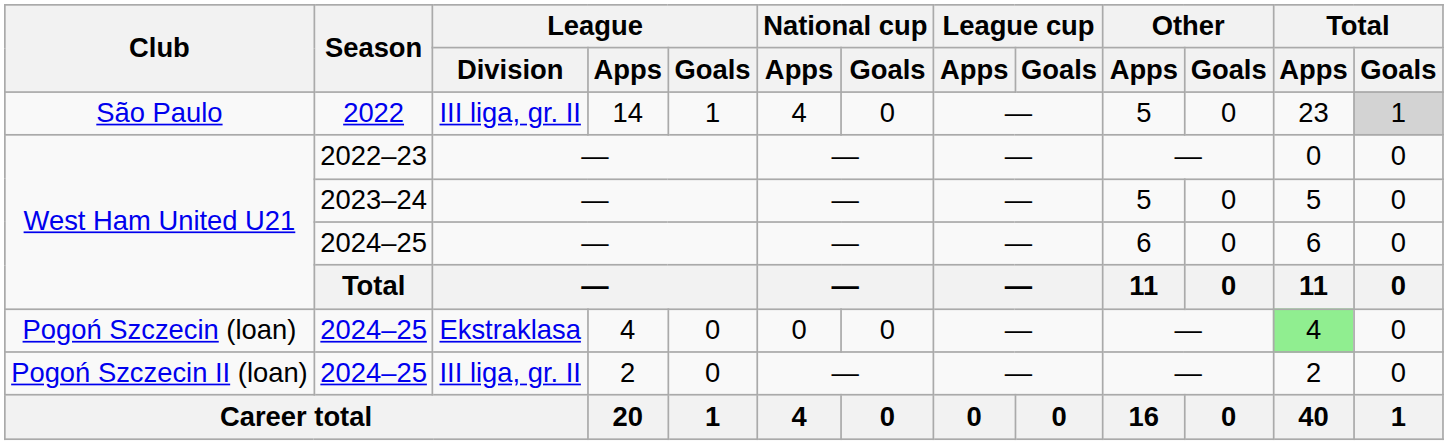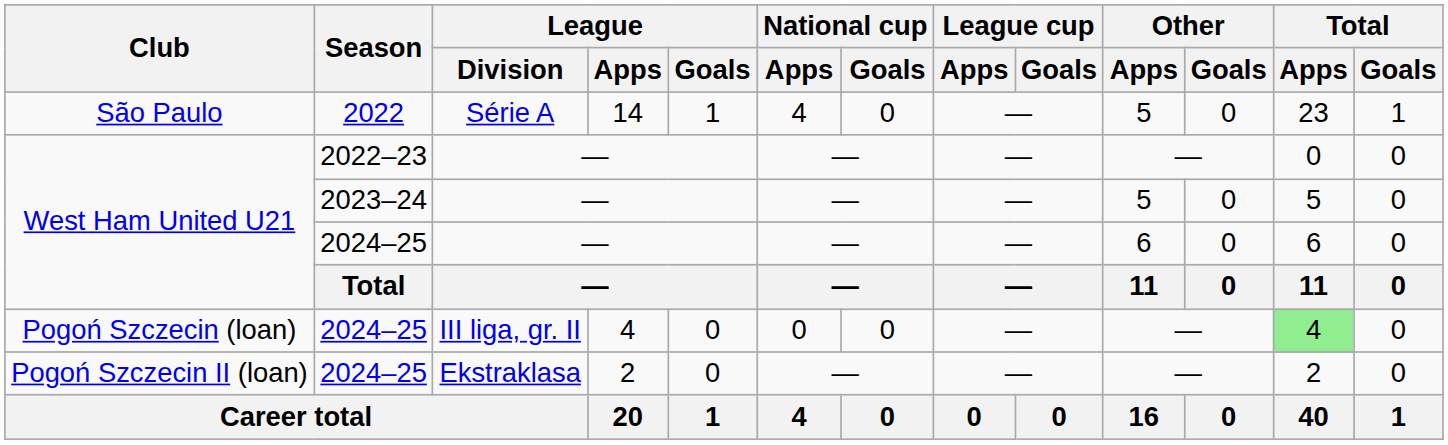 <table class="wikitable" style="text-align: center;">
 <tr>
 <th rowspan="2">Club</th>
 <th rowspan="2">Season</th>
 <th colspan="3">League</th>
 <th colspan="2">National cup</th>
 <th colspan="2">League cup</th>
 <th colspan="2">Other</th>
 <th colspan="2">Total</th>
 </tr>
 <tr>
 <th>Division</th>
 <th>Apps</th>
 <th>Goals</th>
 <th>Apps</th>
 <th>Goals</th>
 <th>Apps</th>
 <th>Goals</th>
 <th>Apps</th>
 <th>Goals</th>
 <th>Apps</th>
 <th>Goals</th>
 </tr>
 <tr>
 <td><a href='#'>São Paulo</a></td>
 <td><a href='#'>2022</a></td>
-<td><a href='#'>III liga, gr. II</a></td>
+<td><a href='#'>Série A</a></td>
 <td>14</td>
 <td>1</td>
 <td>4</td>
 <td>0</td>
 <td colspan="2">—</td>
 <td>5</td>
 <td>0</td>
 <td>23</td>
-<td style="background: lightgrey;">1</td>
+<td>1</td>
 </tr>
 <tr>
 <td rowspan=4><a href='#'>West Ham United U21</a></td>
 <td>2022–23</td>
 <td colspan="3">—</td>
 <td colspan="2">—</td>
 <td colspan="2">—</td>
 <td colspan="2">—</td>
 <td>0</td>
 <td>0</td>
 </tr>
 <tr>
 <td>2023–24</td>
 <td colspan="3">—</td>
 <td colspan="2">—</td>
 <td colspan="2">—</td>
 <td>5</td>
 <td>0</td>
 <td>5</td>
 <td>0</td>
 </tr>
 <tr>
 <td>2024–25</td>
 <td colspan="3">—</td>
 <td colspan="2">—</td>
 <td colspan="2">—</td>
 <td>6</td>
 <td>0</td>
 <td>6</td>
 <td>0</td>
 </tr>
 <tr>
 <th colspan="1">Total</th>
 <th colspan="3">—</th>
 <th colspan="2">—</th>
 <th colspan="2">—</th>
 <th>11</th>
 <th>0</th>
 <th>11</th>
 <th>0</th>
 </tr>
 <tr>
 <td><a href='#'>Pogoń Szczecin</a> (loan)</td>
 <td><a href='#'>2024–25</a></td>
-<td><a href='#'>Ekstraklasa</a></td>
+<td><a href='#'>III liga, gr. II</a></td>
 <td>4</td>
 <td>0</td>
 <td>0</td>
 <td>0</td>
 <td colspan="2">—</td>
 <td colspan="2">—</td>
 <td style="background: lightgreen;">4</td>
 <td>0</td>
 </tr>
 <tr>
 <td><a href='#'>Pogoń Szczecin II</a> (loan)</td>
 <td><a href='#'>2024–25</a></td>
-<td><a href='#'>III liga, gr. II</a></td>
+<td><a href='#'>Ekstraklasa</a></td>
 <td>2</td>
 <td>0</td>
 <td colspan="2">—</td>
 <td colspan="2">—</td>
 <td colspan="2">—</td>
 <td>2</td>
 <td>0</td>
 </tr>
 <tr>
 <th colspan="3">Career total</th>
 <th>20</th>
 <th>1</th>
 <th>4</th>
 <th>0</th>
 <th>0</th>
 <th>0</th>
 <th>16</th>
 <th>0</th>
 <th>40</th>
 <th>1</th>
 </tr>
 </table>
